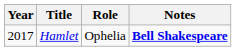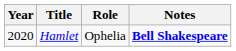 <table class="wikitable sortable">
 <tr>
 <th>Year</th>
 <th>Title</th>
 <th>Role</th>
 <th class="unsortable">Notes</th>
 </tr>
 <tr>
-<td>2017</td>
+<td>2020</td>
 <td><em><a href='#'>Hamlet</a></em></td>
 <td>Ophelia</td>
 <td><strong><a href='#'>Bell Shakespeare</a></strong></td>
 </tr>
 </table>
